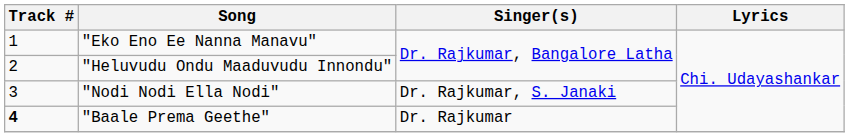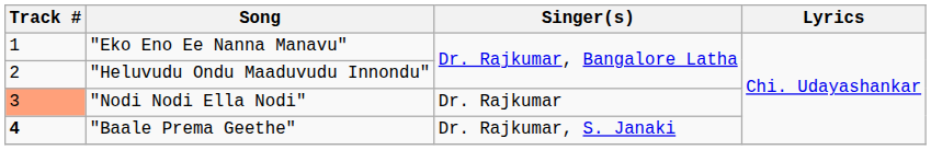 <table class="wikitable" style="font-size:95%;">
 <tr>
 <th>Track #</th>
 <th>Song</th>
 <th>Singer(s)</th>
 <th>Lyrics</th>
 </tr>
 <tr>
 <td>1</td>
 <td>"Eko Eno Ee Nanna Manavu"</td>
 <td rowspan=2><a href='#'>Dr. Rajkumar</a>, <a href='#'>Bangalore Latha</a></td>
 <td rowspan=4><a href='#'>Chi. Udayashankar</a></td>
 </tr>
 <tr>
 <td>2</td>
 <td>"Heluvudu Ondu Maaduvudu Innondu"</td>
 </tr>
 <tr>
-<td>3</td>
+<td style="background: lightsalmon;">3</td>
 <td>"Nodi Nodi Ella Nodi"</td>
-<td>Dr. Rajkumar, <a href='#'>S. Janaki</a></td>
+<td>Dr. Rajkumar</td>
 </tr>
 <tr>
 <td><strong>4</strong></td>
 <td>"Baale Prema Geethe"</td>
-<td>Dr. Rajkumar</td>
+<td>Dr. Rajkumar, <a href='#'>S. Janaki</a></td>
 </tr>
 <tr>
 </tr>
 </table>
